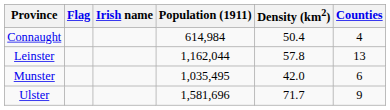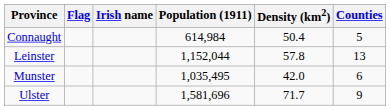 <table class="wikitable sortable" align="center" style="text-align: center;">
 <tr>
 <th>Province</th>
 <th><a href='#'>Flag</a></th>
 <th><a href='#'>Irish</a> name</th>
 <th>Population (1911)</th>
 <th>Density (km<sup>2</sup>)</th>
 <th><a href='#'>Counties</a></th>
 </tr>
 <tr>
 <td><a href='#'>Connaught</a></td>
 <td></td>
 <td><br><small></small></td>
 <td>614,984</td>
 <td>50.4</td>
-<td>4</td>
+<td>5</td>
 </tr>
 <tr>
 <td><a href='#'>Leinster</a></td>
 <td></td>
 <td><br><small></small></td>
-<td>1,162,044</td>
+<td>1,152,044</td>
 <td>57.8</td>
 <td>13</td>
 </tr>
 <tr>
 <td><a href='#'>Munster</a></td>
 <td></td>
 <td><br><small></small></td>
 <td>1,035,495</td>
 <td>42.0</td>
 <td>6</td>
 </tr>
 <tr>
 <td><a href='#'>Ulster</a></td>
 <td></td>
 <td><br><small></small></td>
 <td>1,581,696</td>
 <td>71.7</td>
 <td>9</td>
 </tr>
 </table>
